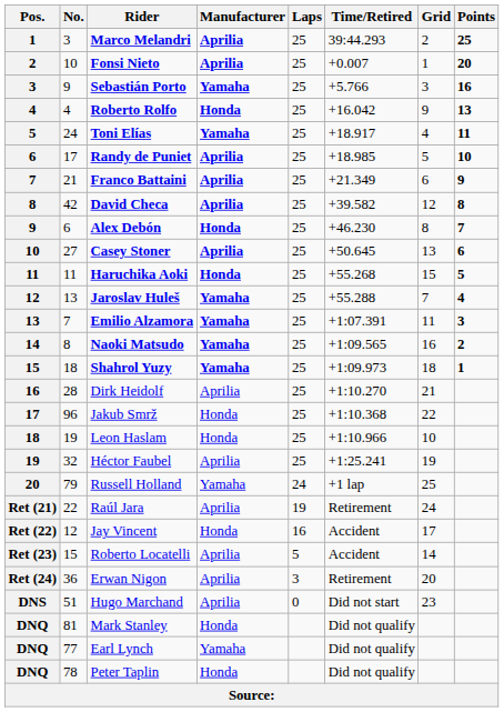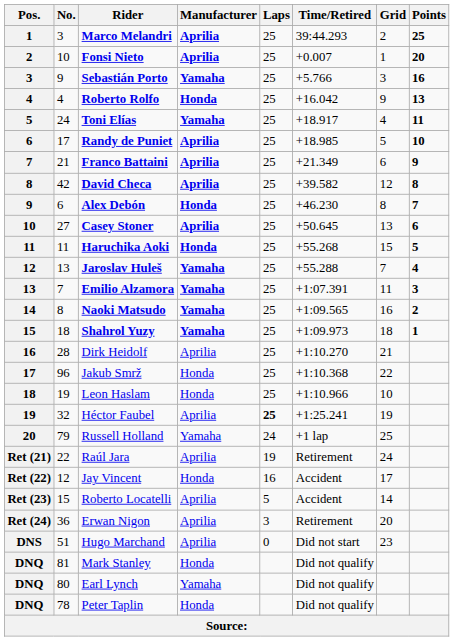 <table class="wikitable" style="font-size: 95%;">
 <tr>
 <th>Pos.</th>
 <th>No.</th>
 <th>Rider</th>
 <th>Manufacturer</th>
 <th>Laps</th>
 <th>Time/Retired</th>
 <th>Grid</th>
 <th>Points</th>
 </tr>
 <tr>
 <th>1</th>
 <td>3</td>
 <td> <strong><a href='#'>Marco Melandri</a></strong></td>
 <td><strong><a href='#'>Aprilia</a></strong></td>
 <td>25</td>
 <td>39:44.293</td>
 <td>2</td>
 <td><strong>25</strong></td>
 </tr>
 <tr>
 <th>2</th>
 <td>10</td>
 <td> <strong><a href='#'>Fonsi Nieto</a></strong></td>
 <td><strong><a href='#'>Aprilia</a></strong></td>
 <td>25</td>
 <td>+0.007</td>
 <td>1</td>
 <td><strong>20</strong></td>
 </tr>
 <tr>
 <th>3</th>
 <td>9</td>
 <td> <strong><a href='#'>Sebastián Porto</a></strong></td>
 <td><strong><a href='#'>Yamaha</a></strong></td>
 <td>25</td>
 <td>+5.766</td>
 <td>3</td>
 <td><strong>16</strong></td>
 </tr>
 <tr>
 <th>4</th>
 <td>4</td>
 <td> <strong><a href='#'>Roberto Rolfo</a></strong></td>
 <td><strong><a href='#'>Honda</a></strong></td>
 <td>25</td>
 <td>+16.042</td>
 <td>9</td>
 <td><strong>13</strong></td>
 </tr>
 <tr>
 <th>5</th>
 <td>24</td>
 <td> <strong><a href='#'>Toni Elías</a></strong></td>
 <td><strong><a href='#'>Yamaha</a></strong></td>
 <td>25</td>
 <td>+18.917</td>
 <td>4</td>
 <td><strong>11</strong></td>
 </tr>
 <tr>
 <th>6</th>
 <td>17</td>
 <td> <strong><a href='#'>Randy de Puniet</a></strong></td>
 <td><strong><a href='#'>Aprilia</a></strong></td>
 <td>25</td>
 <td>+18.985</td>
 <td>5</td>
 <td><strong>10</strong></td>
 </tr>
 <tr>
 <th>7</th>
 <td>21</td>
 <td> <strong><a href='#'>Franco Battaini</a></strong></td>
 <td><strong><a href='#'>Aprilia</a></strong></td>
 <td>25</td>
 <td>+21.349</td>
 <td>6</td>
 <td><strong>9</strong></td>
 </tr>
 <tr>
 <th>8</th>
 <td>42</td>
 <td> <strong><a href='#'>David Checa</a></strong></td>
 <td><strong><a href='#'>Aprilia</a></strong></td>
 <td>25</td>
 <td>+39.582</td>
 <td>12</td>
 <td><strong>8</strong></td>
 </tr>
 <tr>
 <th>9</th>
 <td>6</td>
 <td> <strong><a href='#'>Alex Debón</a></strong></td>
 <td><strong><a href='#'>Honda</a></strong></td>
 <td>25</td>
 <td>+46.230</td>
 <td>8</td>
 <td><strong>7</strong></td>
 </tr>
 <tr>
 <th>10</th>
 <td>27</td>
 <td> <strong><a href='#'>Casey Stoner</a></strong></td>
 <td><strong><a href='#'>Aprilia</a></strong></td>
 <td>25</td>
 <td>+50.645</td>
 <td>13</td>
 <td><strong>6</strong></td>
 </tr>
 <tr>
 <th>11</th>
 <td>11</td>
 <td> <strong><a href='#'>Haruchika Aoki</a></strong></td>
 <td><strong><a href='#'>Honda</a></strong></td>
 <td>25</td>
 <td>+55.268</td>
 <td>15</td>
 <td><strong>5</strong></td>
 </tr>
 <tr>
 <th>12</th>
 <td>13</td>
 <td> <strong><a href='#'>Jaroslav Huleš</a></strong></td>
 <td><strong><a href='#'>Yamaha</a></strong></td>
 <td>25</td>
 <td>+55.288</td>
 <td>7</td>
 <td><strong>4</strong></td>
 </tr>
 <tr>
 <th>13</th>
 <td>7</td>
 <td> <strong><a href='#'>Emilio Alzamora</a></strong></td>
 <td><strong><a href='#'>Yamaha</a></strong></td>
 <td>25</td>
 <td>+1:07.391</td>
 <td>11</td>
 <td><strong>3</strong></td>
 </tr>
 <tr>
 <th>14</th>
 <td>8</td>
 <td> <strong><a href='#'>Naoki Matsudo</a></strong></td>
 <td><strong><a href='#'>Yamaha</a></strong></td>
 <td>25</td>
 <td>+1:09.565</td>
 <td>16</td>
 <td><strong>2</strong></td>
 </tr>
 <tr>
 <th>15</th>
 <td>18</td>
 <td> <strong><a href='#'>Shahrol Yuzy</a></strong></td>
 <td><strong><a href='#'>Yamaha</a></strong></td>
 <td>25</td>
 <td>+1:09.973</td>
 <td>18</td>
 <td><strong>1</strong></td>
 </tr>
 <tr>
 <th>16</th>
 <td>28</td>
 <td> <a href='#'>Dirk Heidolf</a></td>
 <td><a href='#'>Aprilia</a></td>
 <td>25</td>
 <td>+1:10.270</td>
 <td>21</td>
 <td></td>
 </tr>
 <tr>
 <th>17</th>
 <td>96</td>
 <td> <a href='#'>Jakub Smrž</a></td>
 <td><a href='#'>Honda</a></td>
 <td>25</td>
 <td>+1:10.368</td>
 <td>22</td>
 <td></td>
 </tr>
 <tr>
 <th>18</th>
 <td>19</td>
 <td> <a href='#'>Leon Haslam</a></td>
 <td><a href='#'>Honda</a></td>
 <td>25</td>
 <td>+1:10.966</td>
 <td>10</td>
 <td></td>
 </tr>
 <tr>
 <th>19</th>
 <td>32</td>
 <td> <a href='#'>Héctor Faubel</a></td>
 <td><a href='#'>Aprilia</a></td>
-<td>25</td>
+<td><strong>25</strong></td>
 <td>+1:25.241</td>
 <td>19</td>
 <td></td>
 </tr>
 <tr>
 <th>20</th>
 <td>79</td>
 <td> <a href='#'>Russell Holland</a></td>
 <td><a href='#'>Yamaha</a></td>
 <td>24</td>
 <td>+1 lap</td>
 <td>25</td>
 <td></td>
 </tr>
 <tr>
 <th>Ret (21)</th>
 <td>22</td>
 <td> <a href='#'>Raúl Jara</a></td>
 <td><a href='#'>Aprilia</a></td>
 <td>19</td>
 <td>Retirement</td>
 <td>24</td>
 <td></td>
 </tr>
 <tr>
 <th>Ret (22)</th>
 <td>12</td>
 <td> <a href='#'>Jay Vincent</a></td>
 <td><a href='#'>Honda</a></td>
 <td>16</td>
 <td>Accident</td>
 <td>17</td>
 <td></td>
 </tr>
 <tr>
 <th>Ret (23)</th>
 <td>15</td>
 <td> <a href='#'>Roberto Locatelli</a></td>
 <td><a href='#'>Aprilia</a></td>
 <td>5</td>
 <td>Accident</td>
 <td>14</td>
 <td></td>
 </tr>
 <tr>
 <th>Ret (24)</th>
 <td>36</td>
 <td> <a href='#'>Erwan Nigon</a></td>
 <td><a href='#'>Aprilia</a></td>
 <td>3</td>
 <td>Retirement</td>
 <td>20</td>
 <td></td>
 </tr>
 <tr>
 <th>DNS</th>
 <td>51</td>
 <td> <a href='#'>Hugo Marchand</a></td>
 <td><a href='#'>Aprilia</a></td>
 <td>0</td>
 <td>Did not start</td>
 <td>23</td>
 <td></td>
 </tr>
 <tr>
 <th>DNQ</th>
 <td>81</td>
 <td> <a href='#'>Mark Stanley</a></td>
 <td><a href='#'>Honda</a></td>
 <td></td>
 <td>Did not qualify</td>
 <td></td>
 <td></td>
 </tr>
 <tr>
 <th>DNQ</th>
-<td>77</td>
+<td>80</td>
 <td> <a href='#'>Earl Lynch</a></td>
 <td><a href='#'>Yamaha</a></td>
 <td></td>
 <td>Did not qualify</td>
 <td></td>
 <td></td>
 </tr>
 <tr>
 <th>DNQ</th>
 <td>78</td>
 <td> <a href='#'>Peter Taplin</a></td>
 <td><a href='#'>Honda</a></td>
 <td></td>
 <td>Did not qualify</td>
 <td></td>
 <td></td>
 </tr>
 <tr>
 <th colspan=8>Source:</th>
 </tr>
 </table>
